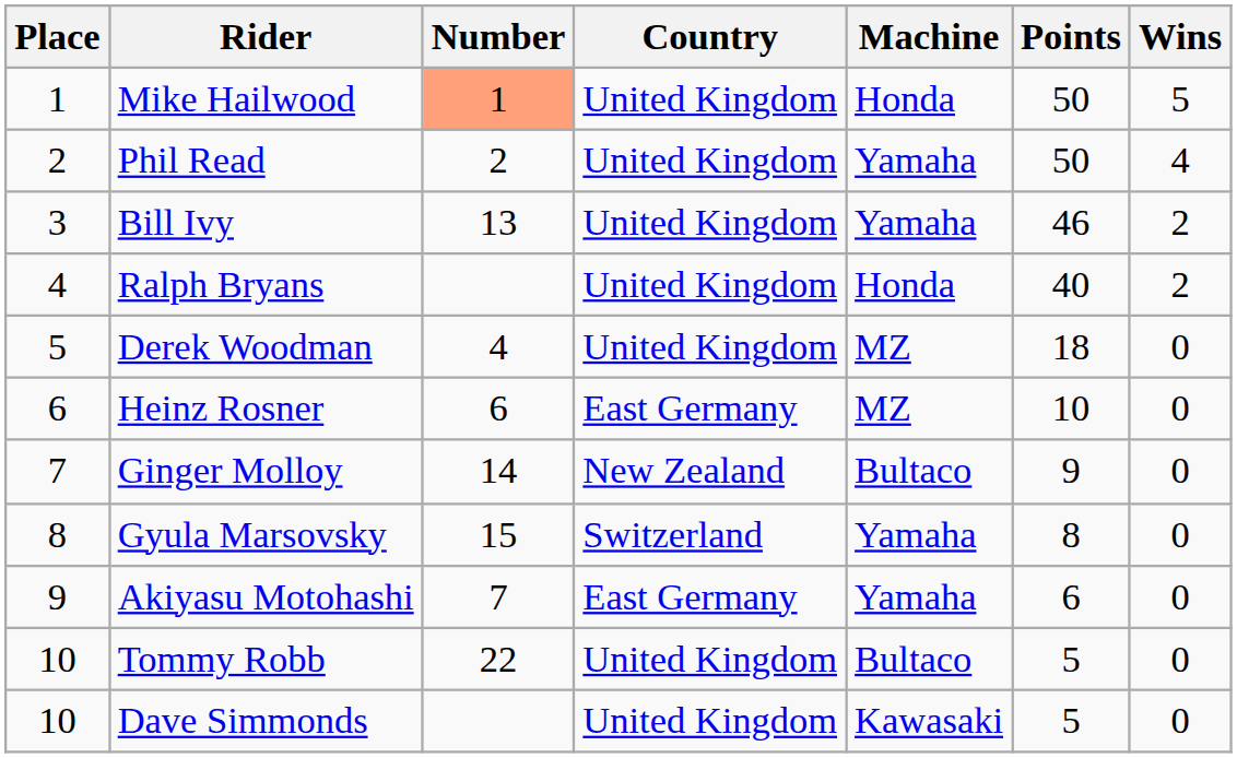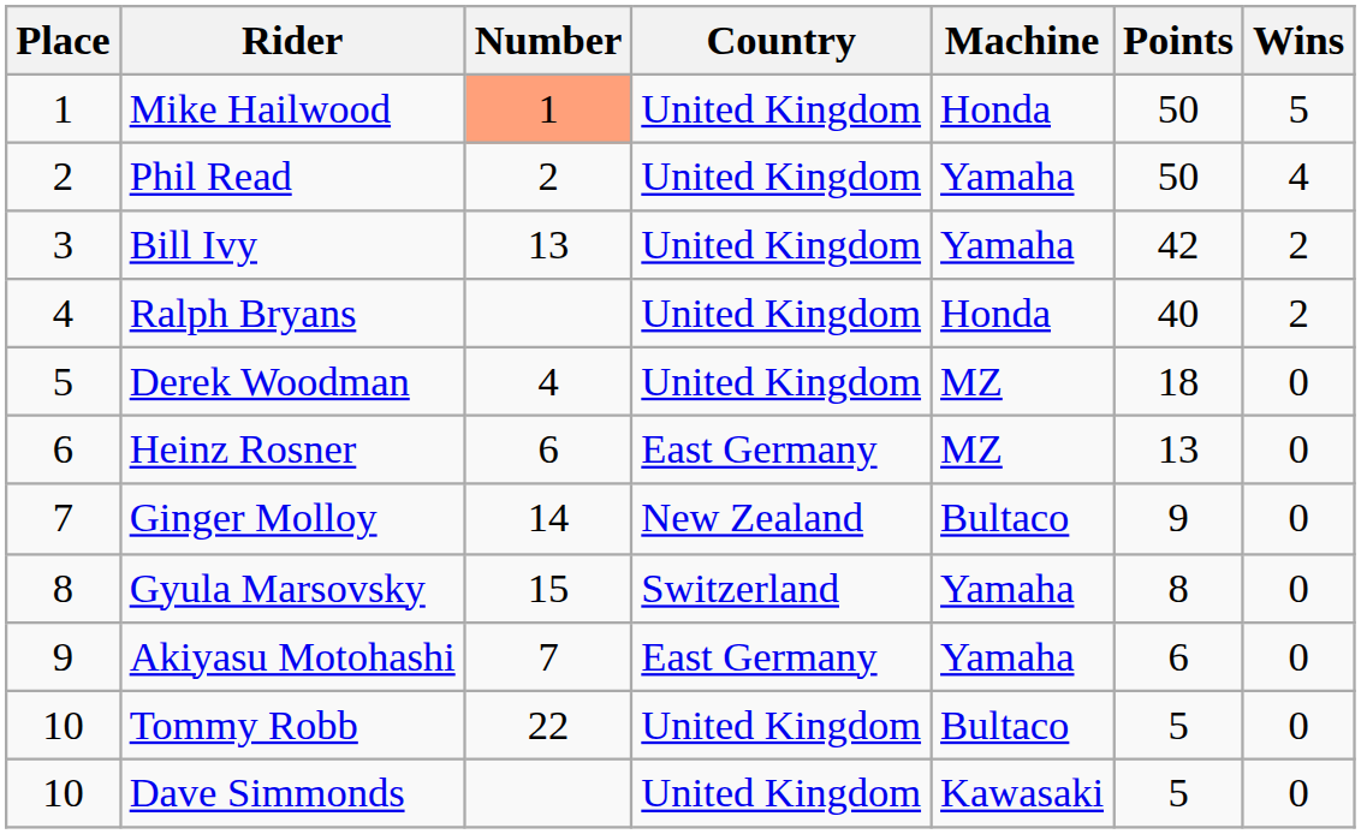 <table class="wikitable" style="font-size: 95%;">
 <tr>
 <th>Place</th>
 <th>Rider</th>
 <th>Number</th>
 <th>Country</th>
 <th>Machine</th>
 <th>Points</th>
 <th>Wins</th>
 </tr>
 <tr>
 <td align=center>1</td>
 <td> <a href='#'>Mike Hailwood</a></td>
 <td align=center style="background: lightsalmon;">1</td>
 <td><a href='#'>United Kingdom</a></td>
 <td><a href='#'>Honda</a></td>
 <td align=center>50</td>
 <td align=center>5</td>
 </tr>
 <tr>
 <td align=center>2</td>
 <td> <a href='#'>Phil Read</a></td>
 <td align=center>2</td>
 <td><a href='#'>United Kingdom</a></td>
 <td><a href='#'>Yamaha</a></td>
 <td align=center>50</td>
 <td align=center>4</td>
 </tr>
 <tr>
 <td align=center>3</td>
 <td> <a href='#'>Bill Ivy</a></td>
 <td align=center>13</td>
 <td><a href='#'>United Kingdom</a></td>
 <td><a href='#'>Yamaha</a></td>
-<td align=center>46</td>
+<td align=center>42</td>
 <td align=center>2</td>
 </tr>
 <tr>
 <td align=center>4</td>
 <td> <a href='#'>Ralph Bryans</a></td>
 <td></td>
 <td><a href='#'>United Kingdom</a></td>
 <td><a href='#'>Honda</a></td>
 <td align=center>40</td>
 <td align=center>2</td>
 </tr>
 <tr>
 <td align=center>5</td>
 <td> <a href='#'>Derek Woodman</a></td>
 <td align=center>4</td>
 <td><a href='#'>United Kingdom</a></td>
 <td><a href='#'>MZ</a></td>
 <td align=center>18</td>
 <td align=center>0</td>
 </tr>
 <tr>
 <td align=center>6</td>
 <td> <a href='#'>Heinz Rosner</a></td>
 <td align=center>6</td>
 <td><a href='#'>East Germany</a></td>
 <td><a href='#'>MZ</a></td>
-<td align=center>10</td>
+<td align=center>13</td>
 <td align=center>0</td>
 </tr>
 <tr>
 <td align=center>7</td>
 <td> <a href='#'>Ginger Molloy</a></td>
 <td align=center>14</td>
 <td><a href='#'>New Zealand</a></td>
 <td><a href='#'>Bultaco</a></td>
 <td align=center>9</td>
 <td align=center>0</td>
 </tr>
 <tr>
 <td align=center>8</td>
 <td> <a href='#'>Gyula Marsovsky</a></td>
 <td align=center>15</td>
 <td><a href='#'>Switzerland</a></td>
 <td><a href='#'>Yamaha</a></td>
 <td align=center>8</td>
 <td align=center>0</td>
 </tr>
 <tr>
 <td align=center>9</td>
 <td> <a href='#'>Akiyasu Motohashi</a></td>
 <td align=center>7</td>
 <td><a href='#'>East Germany</a></td>
 <td><a href='#'>Yamaha</a></td>
 <td align=center>6</td>
 <td align=center>0</td>
 </tr>
 <tr>
 <td align=center>10</td>
 <td> <a href='#'>Tommy Robb</a></td>
 <td align=center>22</td>
 <td><a href='#'>United Kingdom</a></td>
 <td><a href='#'>Bultaco</a></td>
 <td align=center>5</td>
 <td align=center>0</td>
 </tr>
 <tr>
 <td align=center>10</td>
 <td> <a href='#'>Dave Simmonds</a></td>
 <td></td>
 <td><a href='#'>United Kingdom</a></td>
 <td><a href='#'>Kawasaki</a></td>
 <td align=center>5</td>
 <td align=center>0</td>
 </tr>
 </table>
